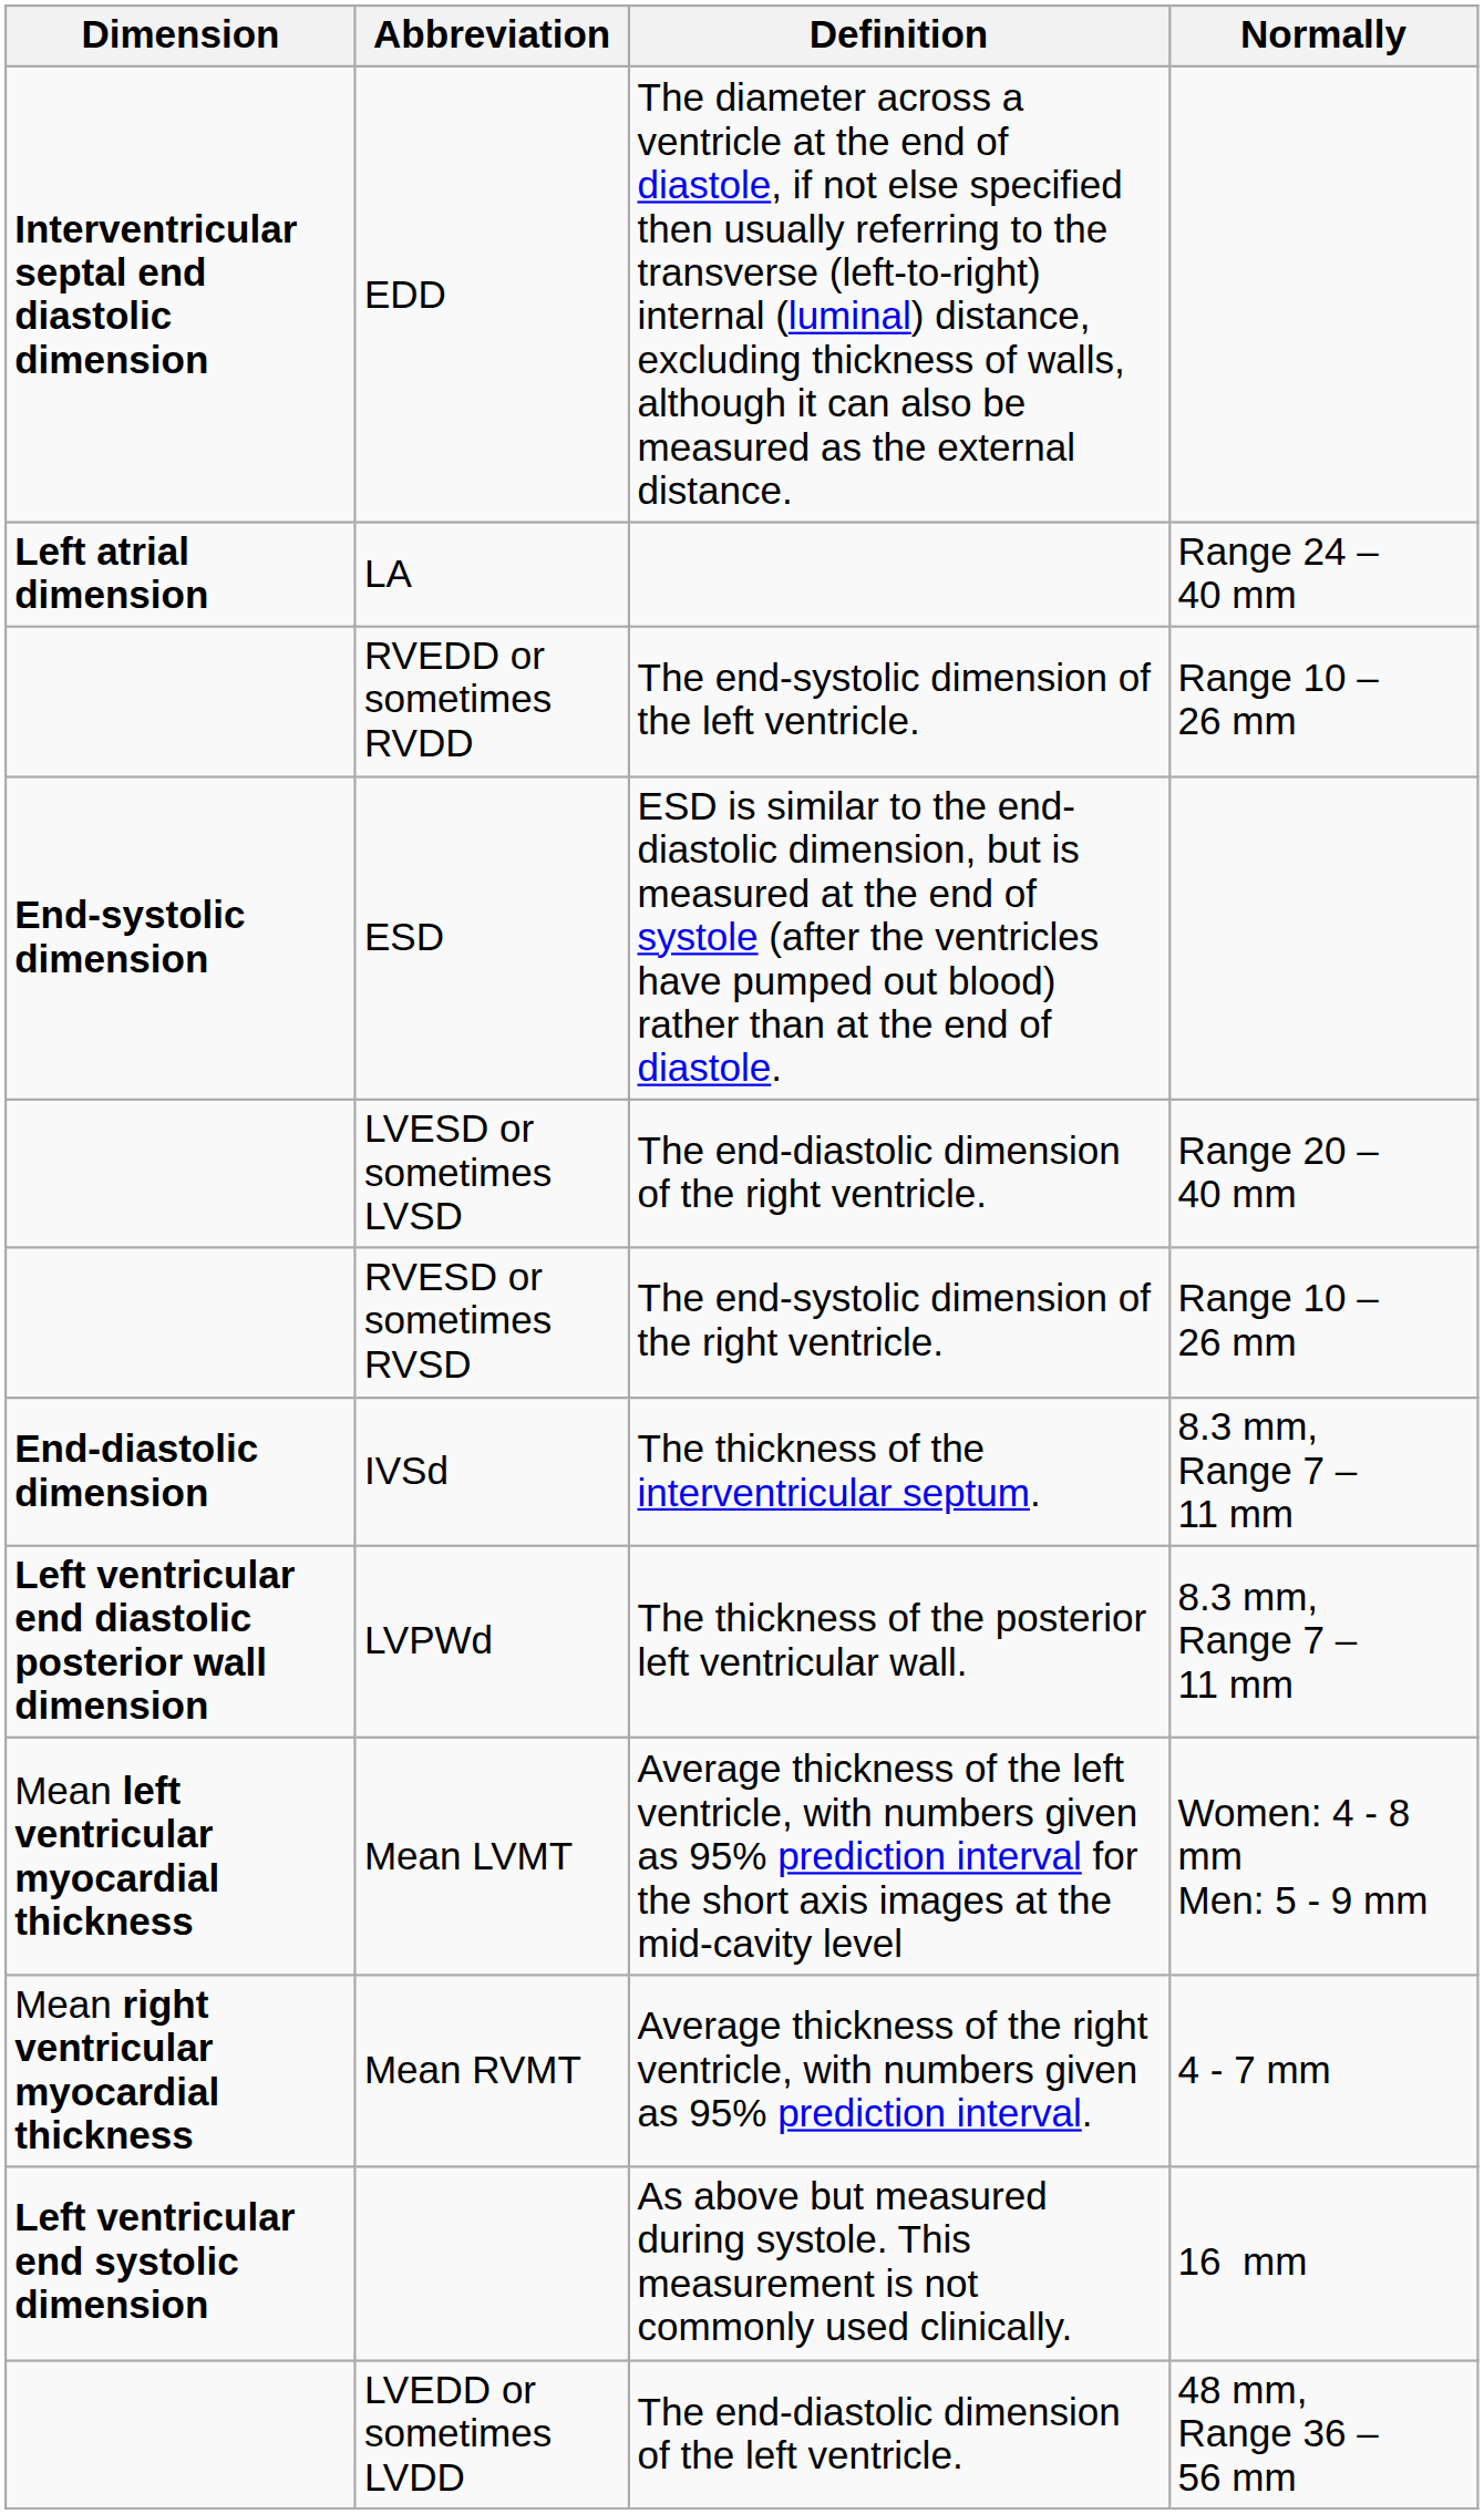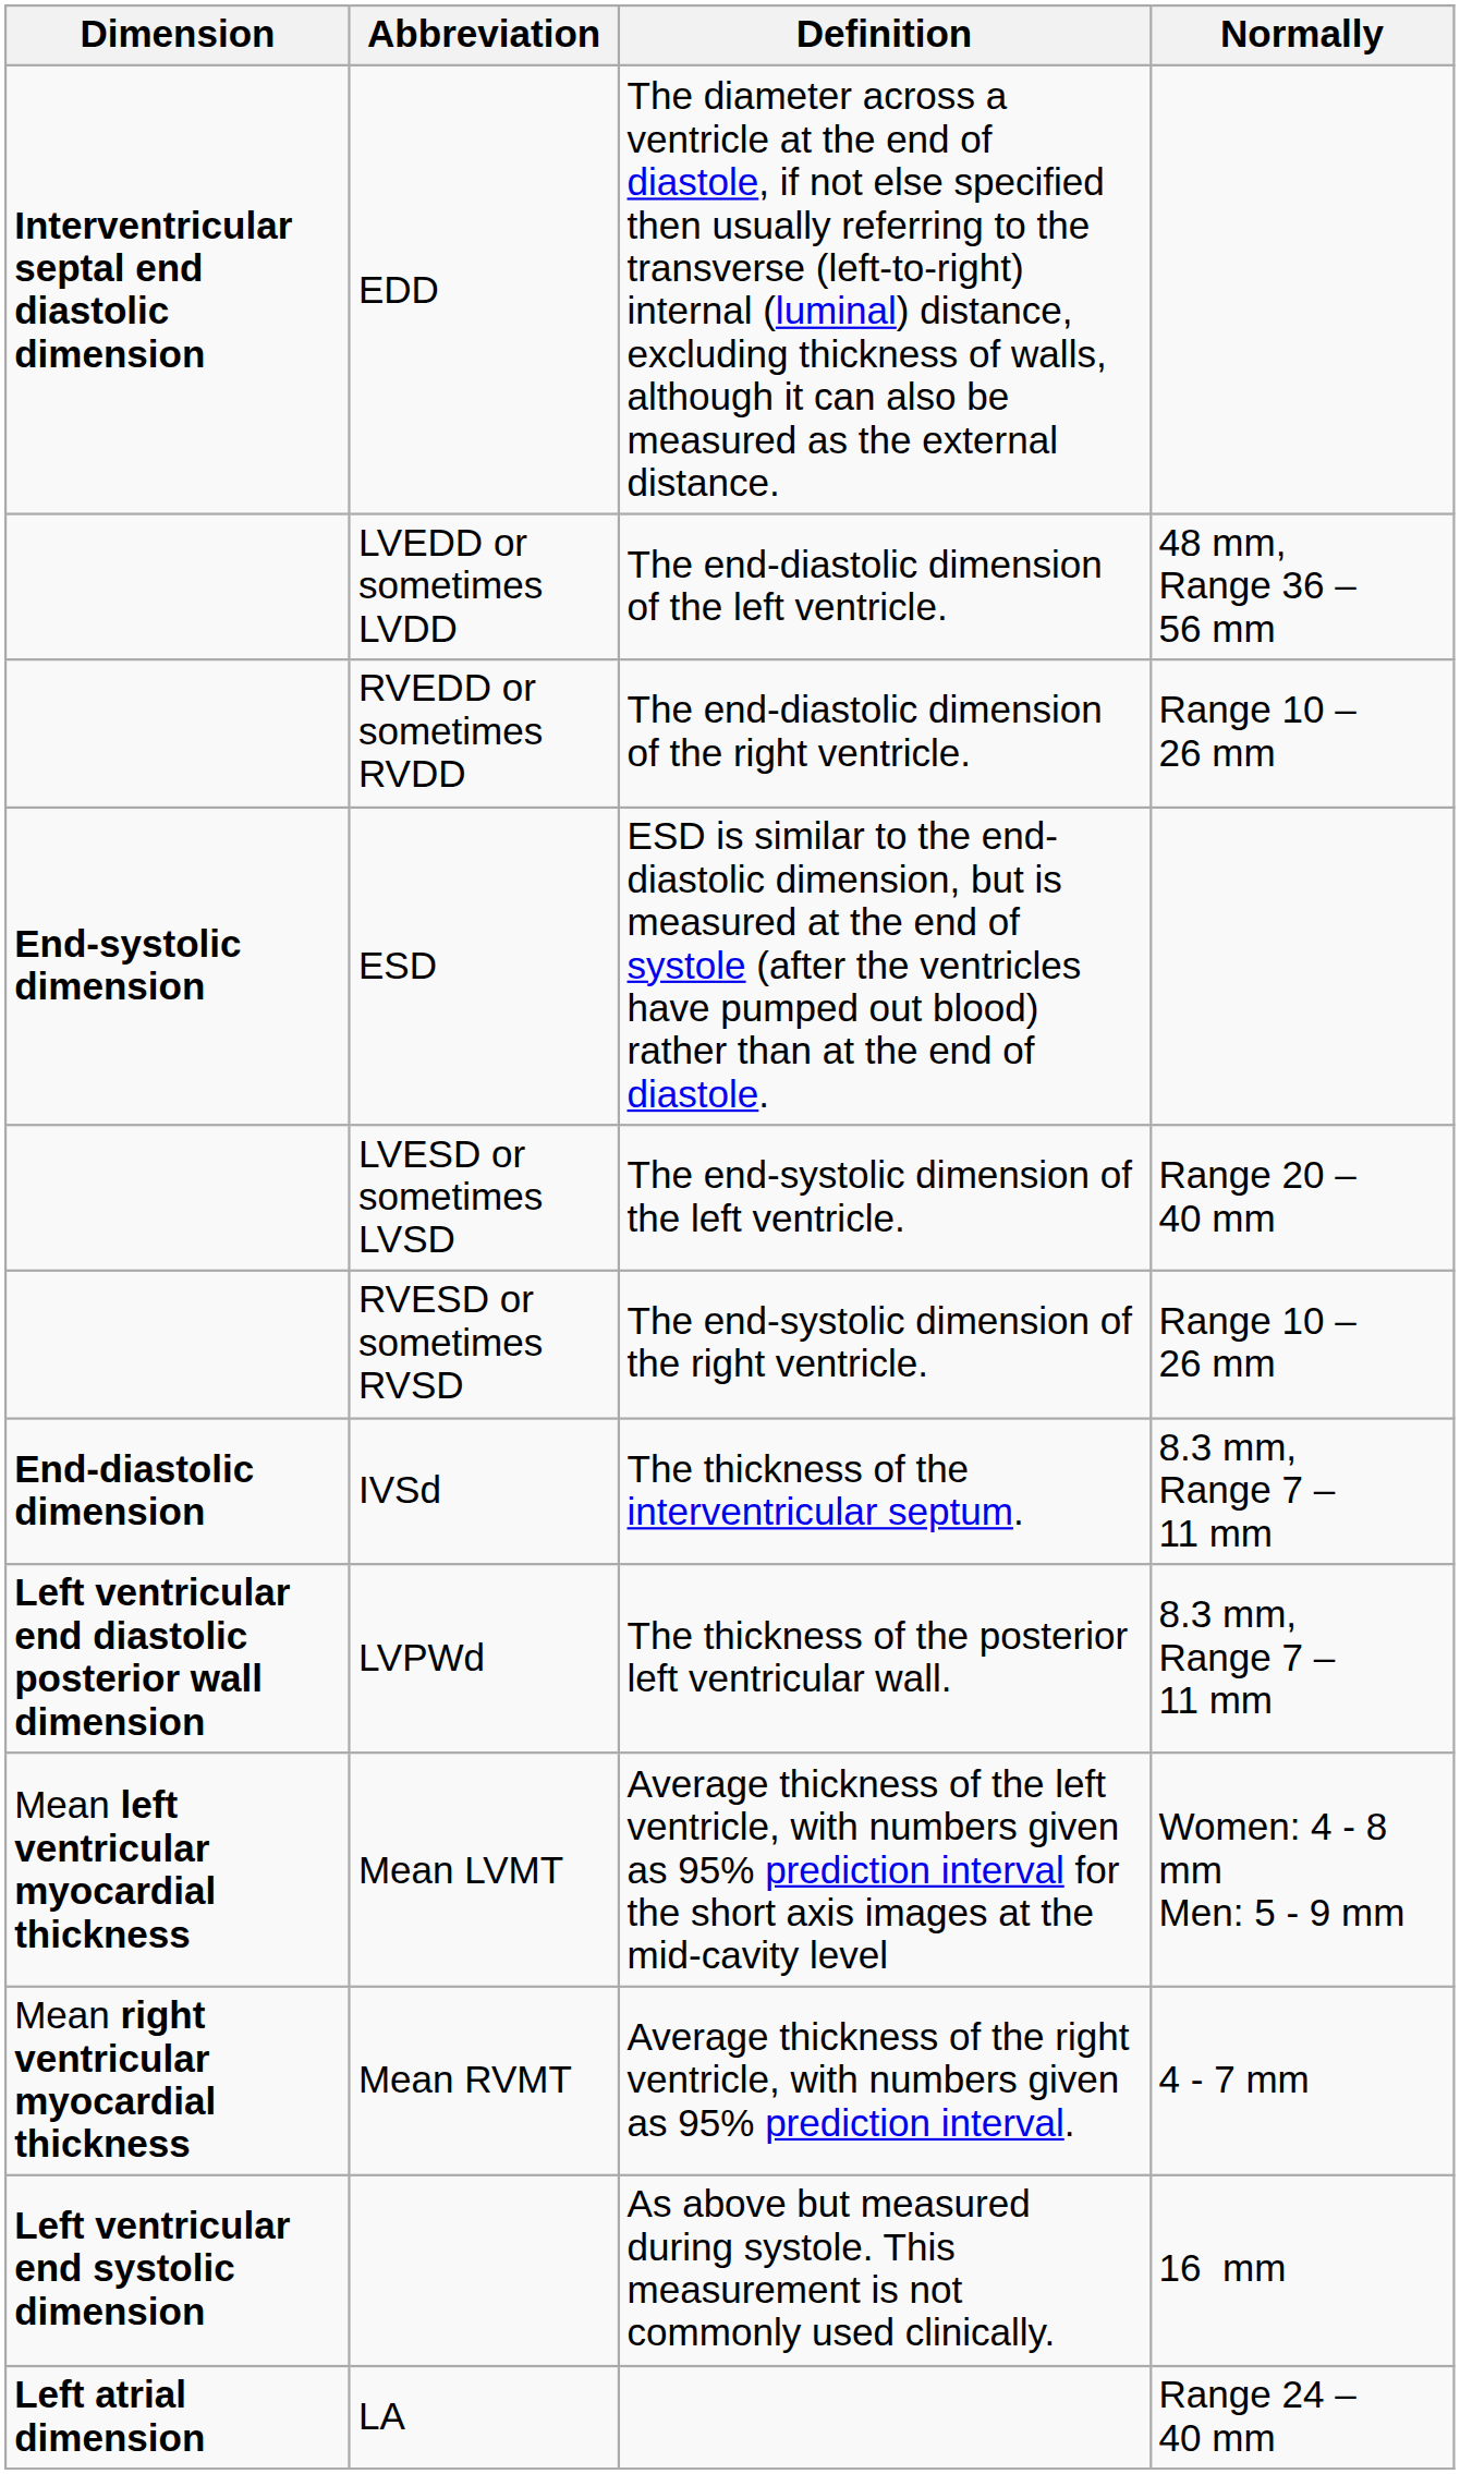 <table class="wikitable">
 <tr>
 <th>Dimension</th>
 <th>Abbreviation</th>
 <th>Definition</th>
 <th style="width: 120px;">Normally</th>
 </tr>
 <tr>
 <td><strong>Interventricular septal end diastolic dimension</strong></td>
 <td>EDD</td>
 <td>The diameter across a ventricle at the end of <a href='#'>diastole</a>, if not else specified then usually referring to the transverse (left-to-right) internal (<a href='#'>luminal</a>) distance, excluding thickness of walls, although it can also be measured as the external distance.</td>
 <td></td>
 </tr>
 <tr>
-<td><strong>Left atrial dimension</strong></td>
-<td>LA</td>
-<td></td>
-<td>Range 24 – 40 mm</td>
+<td><br></td>
+<td>LVEDD or sometimes LVDD</td>
+<td>The end-diastolic dimension of the left ventricle.</td>
+<td>48 mm,<br> Range 36 – 56 mm</td>
 </tr>
 <tr>
 <td><br></td>
 <td>RVEDD or sometimes RVDD</td>
-<td>The end-systolic dimension of the left ventricle.</td>
+<td>The end-diastolic dimension of the right ventricle.</td>
 <td>Range 10 – 26 mm</td>
 </tr>
 <tr>
 <td><strong>End-systolic dimension</strong></td>
 <td>ESD</td>
 <td>ESD is similar to the end-diastolic dimension, but is measured at the end of <a href='#'>systole</a> (after the ventricles have pumped out blood) rather than at the end of <a href='#'>diastole</a>.</td>
 <td></td>
 </tr>
 <tr>
 <td><br></td>
 <td>LVESD or sometimes LVSD</td>
-<td>The end-diastolic dimension of the right ventricle.</td>
+<td>The end-systolic dimension of the left ventricle.</td>
 <td>Range 20 – 40 mm</td>
 </tr>
 <tr>
 <td><br></td>
 <td>RVESD or sometimes RVSD</td>
 <td>The end-systolic dimension of the right ventricle.</td>
 <td>Range 10 – 26 mm</td>
 </tr>
 <tr>
 <td><strong>End-diastolic dimension</strong></td>
 <td>IVSd</td>
 <td>The thickness of the <a href='#'>interventricular septum</a>.</td>
 <td>8.3 mm,<br> Range 7 – 11 mm</td>
 </tr>
 <tr>
 <td><strong>Left ventricular end diastolic posterior wall dimension</strong></td>
 <td>LVPWd</td>
 <td>The thickness of the posterior left ventricular wall.</td>
 <td>8.3 mm,<br> Range 7 – 11 mm</td>
 </tr>
 <tr>
 <td>Mean <strong>left ventricular myocardial thickness</strong></td>
 <td>Mean LVMT</td>
 <td>Average thickness of the left ventricle, with numbers given as 95% <a href='#'>prediction interval</a> for the short axis images at the mid-cavity level</td>
 <td>Women: 4 - 8 mm<br>Men: 5 - 9 mm</td>
 </tr>
 <tr>
 <td>Mean <strong>right ventricular myocardial thickness</strong></td>
 <td>Mean RVMT</td>
 <td>Average thickness of the right ventricle, with numbers given as 95% <a href='#'>prediction interval</a>.</td>
 <td>4 - 7 mm</td>
 </tr>
 <tr>
 <td><strong>Left ventricular end systolic dimension</strong></td>
 <td></td>
 <td>As above but measured during systole. This measurement is not commonly used clinically.</td>
 <td>16  mm</td>
 </tr>
 <tr>
-<td><br></td>
-<td>LVEDD or sometimes LVDD</td>
-<td>The end-diastolic dimension of the left ventricle.</td>
-<td>48 mm,<br> Range 36 – 56 mm</td>
+<td><strong>Left atrial dimension</strong></td>
+<td>LA</td>
+<td></td>
+<td>Range 24 – 40 mm</td>
 </tr>
 </table>
